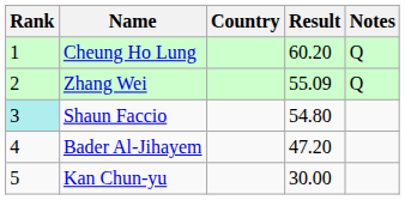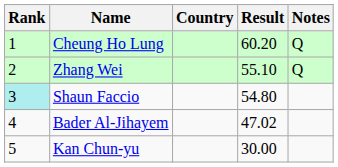 <table class="wikitable" style="font-size:95%" style="text-align:center; width:35em;">
 <tr>
 <th>Rank</th>
 <th>Name</th>
 <th>Country</th>
 <th>Result</th>
 <th>Notes</th>
 </tr>
 <tr bgcolor=ccffcc>
 <td>1</td>
 <td align=left><a href='#'>Cheung Ho Lung</a></td>
 <td align="left"></td>
 <td>60.20</td>
 <td>Q</td>
 </tr>
 <tr bgcolor=ccffcc>
 <td>2</td>
 <td align=left><a href='#'>Zhang Wei</a></td>
 <td align="left"></td>
-<td>55.09</td>
+<td>55.10</td>
 <td>Q</td>
 </tr>
 <tr>
 <td style="background: paleturquoise;">3</td>
 <td align=left><a href='#'>Shaun Faccio</a></td>
 <td align="left"></td>
 <td>54.80</td>
 <td></td>
 </tr>
 <tr>
 <td>4</td>
 <td align=left><a href='#'>Bader Al-Jihayem</a></td>
 <td align=left></td>
-<td>47.20</td>
+<td>47.02</td>
 <td></td>
 </tr>
 <tr>
 <td>5</td>
 <td align=left><a href='#'>Kan Chun-yu</a></td>
 <td align=left></td>
 <td>30.00</td>
 <td></td>
 </tr>
 </table>
